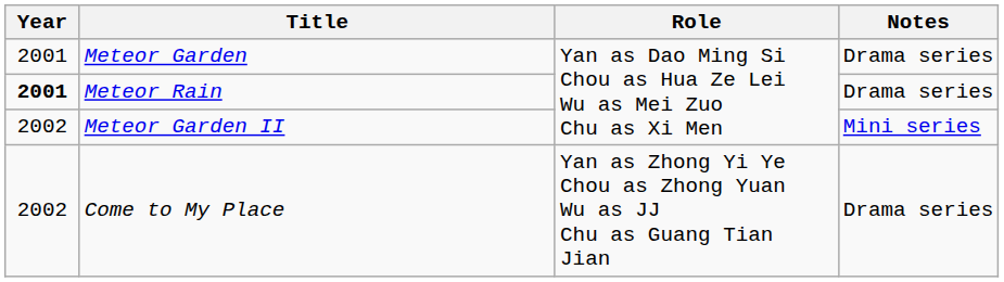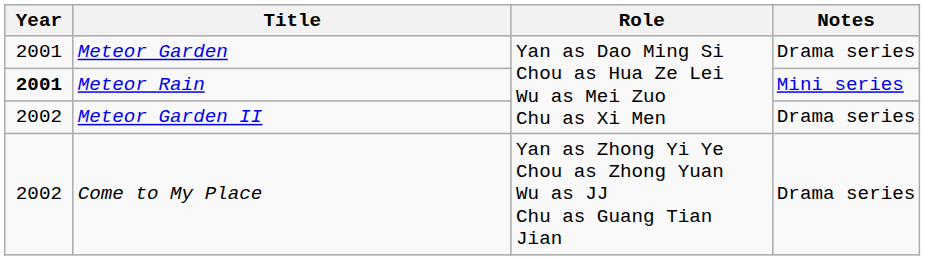 <table class = "wikitable sortable">
 <tr>
 <th style="width:40px;">Year</th>
 <th style="width:290px;">Title</th>
 <th style="width:170px;">Role</th>
 <th class = "unsortable">Notes</th>
 </tr>
 <tr>
 <td style="text-align:center">2001</td>
 <td><em><a href='#'>Meteor Garden</a></em></td>
 <td rowspan="3">Yan as Dao Ming Si<br>Chou as Hua Ze Lei<br>Wu as Mei Zuo<br>Chu as Xi Men</td>
 <td>Drama series</td>
 </tr>
 <tr>
 <td style="text-align:center"><strong>2001</strong></td>
 <td><em><a href='#'>Meteor Rain</a></em></td>
-<td>Drama series</td>
+<td><a href='#'>Mini series</a></td>
 </tr>
 <tr>
 <td style="text-align:center">2002</td>
 <td><em><a href='#'>Meteor Garden II</a></em></td>
-<td><a href='#'>Mini series</a></td>
+<td>Drama series</td>
 </tr>
 <tr>
 <td style="text-align:center">2002</td>
 <td><em>Come to My Place</em></td>
 <td>Yan as Zhong Yi Ye<br>Chou as Zhong Yuan<br>Wu as JJ<br>Chu as Guang Tian Jian</td>
 <td>Drama series</td>
 </tr>
 </table>
